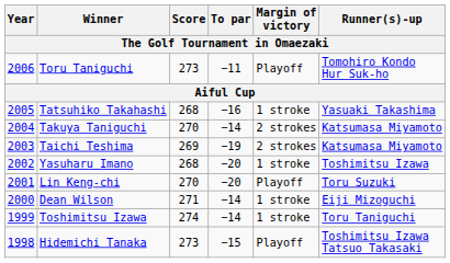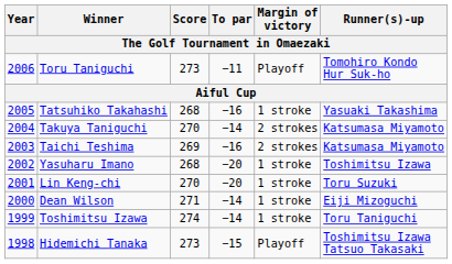 <table class=wikitable style="font-size:95%">
 <tr>
 <th>Year</th>
 <th>Winner</th>
 <th>Score</th>
 <th>To par</th>
 <th>Margin of<br>victory</th>
 <th>Runner(s)-up</th>
 </tr>
 <tr>
 <th colspan=7>The Golf Tournament in Omaezaki</th>
 </tr>
 <tr>
 <td><a href='#'>2006</a></td>
 <td> <a href='#'>Toru Taniguchi</a></td>
 <td align=center>273</td>
 <td align=center>−11</td>
 <td>Playoff</td>
 <td> <a href='#'>Tomohiro Kondo</a><br> <a href='#'>Hur Suk-ho</a></td>
 </tr>
 <tr>
 <th colspan=7>Aiful Cup</th>
 </tr>
 <tr>
 <td><a href='#'>2005</a></td>
 <td> <a href='#'>Tatsuhiko Takahashi</a></td>
 <td align=center>268</td>
 <td align=center>−16</td>
 <td>1 stroke</td>
 <td> <a href='#'>Yasuaki Takashima</a></td>
 </tr>
 <tr>
 <td><a href='#'>2004</a></td>
 <td> <a href='#'>Takuya Taniguchi</a></td>
 <td align=center>270</td>
 <td align=center>−14</td>
 <td>2 strokes</td>
 <td> <a href='#'>Katsumasa Miyamoto</a></td>
 </tr>
 <tr>
 <td><a href='#'>2003</a></td>
 <td> <a href='#'>Taichi Teshima</a></td>
 <td align=center>269</td>
-<td align=center>−19</td>
+<td align=center>−16</td>
 <td>2 strokes</td>
 <td> <a href='#'>Katsumasa Miyamoto</a></td>
 </tr>
 <tr>
 <td><a href='#'>2002</a></td>
 <td> <a href='#'>Yasuharu Imano</a></td>
 <td align=center>268</td>
 <td align=center>−20</td>
 <td>1 stroke</td>
 <td> <a href='#'>Toshimitsu Izawa</a></td>
 </tr>
 <tr>
 <td><a href='#'>2001</a></td>
 <td> <a href='#'>Lin Keng-chi</a></td>
 <td align=center>270</td>
 <td align=center>−20</td>
-<td>Playoff</td>
+<td>1 stroke</td>
 <td> <a href='#'>Toru Suzuki</a></td>
 </tr>
 <tr>
 <td><a href='#'>2000</a></td>
 <td> <a href='#'>Dean Wilson</a></td>
 <td align=center>271</td>
 <td align=center>−14</td>
 <td>1 stroke</td>
 <td> <a href='#'>Eiji Mizoguchi</a></td>
 </tr>
 <tr>
 <td><a href='#'>1999</a></td>
 <td> <a href='#'>Toshimitsu Izawa</a></td>
 <td align=center>274</td>
 <td align=center>−14</td>
 <td>1 stroke</td>
 <td> <a href='#'>Toru Taniguchi</a></td>
 </tr>
 <tr>
 <td><a href='#'>1998</a></td>
 <td> <a href='#'>Hidemichi Tanaka</a></td>
 <td align=center>273</td>
 <td align=center>−15</td>
 <td>Playoff</td>
 <td> <a href='#'>Toshimitsu Izawa</a><br> <a href='#'>Tatsuo Takasaki</a></td>
 </tr>
 </table>
